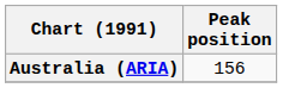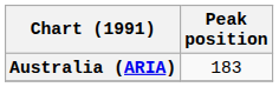 <table class="wikitable plainrowheaders" style="text-align:center">
 <tr>
 <th scope="col">Chart (1991)</th>
 <th scope="col">Peak<br>position</th>
 </tr>
 <tr>
 <th scope="row">Australia (<a href='#'>ARIA</a>)</th>
-<td>156</td>
+<td>183</td>
 </tr>
 <tr>
 </tr>
 </table>
